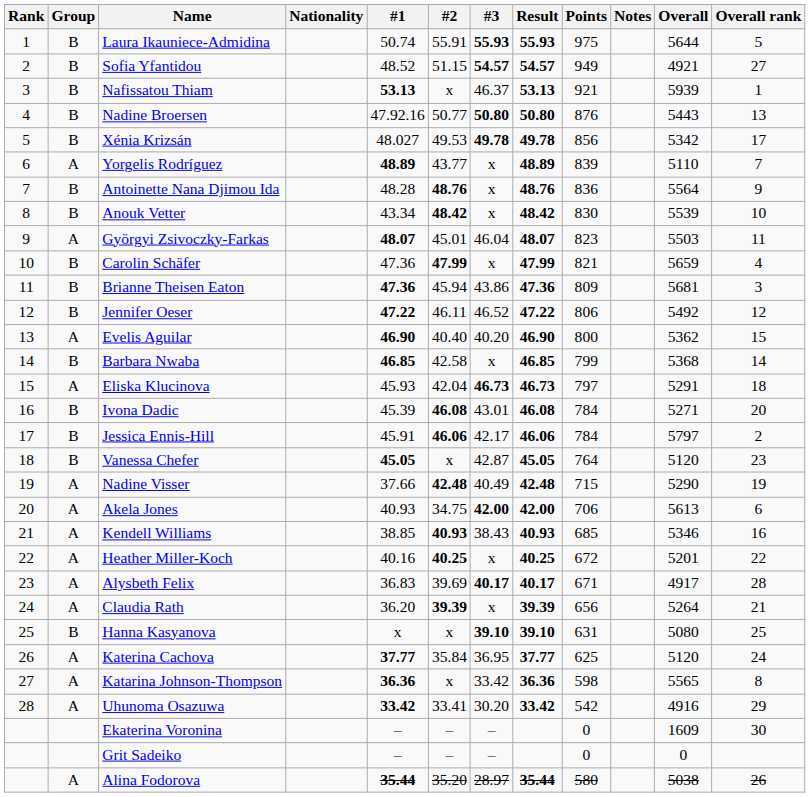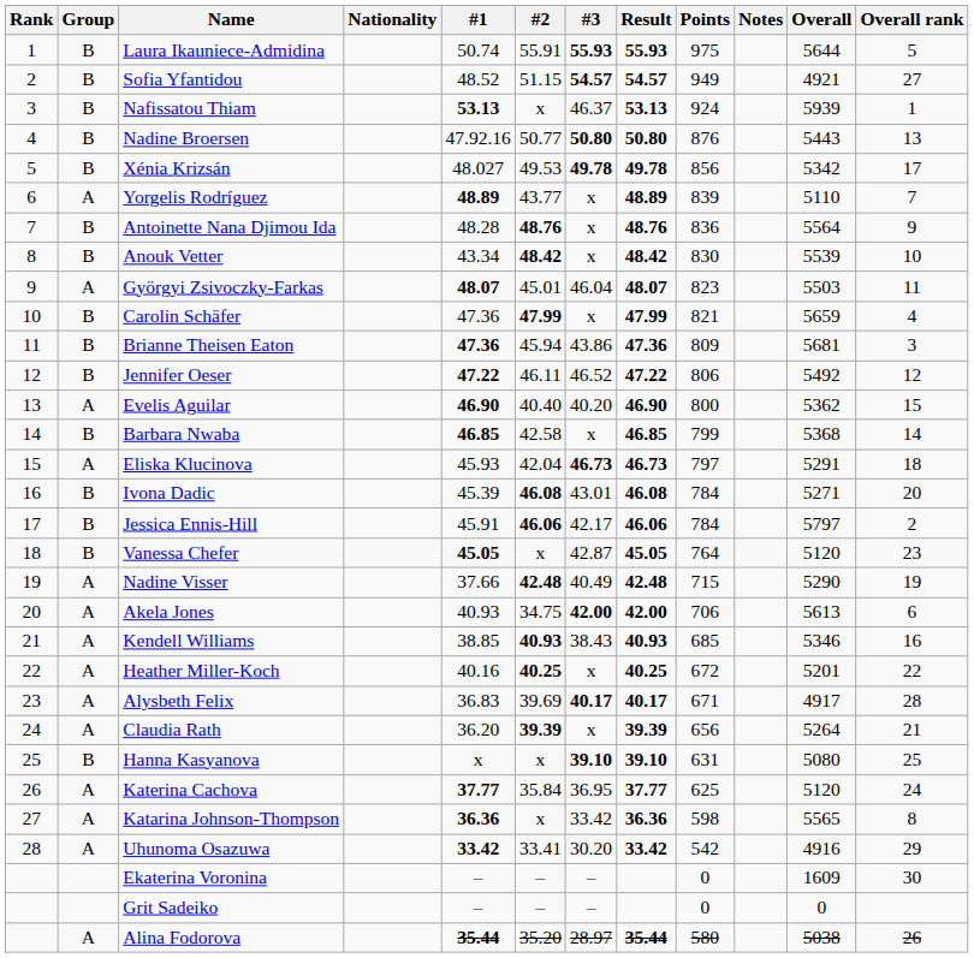 <table class="wikitable sortable" style="text-align:center">
 <tr>
 <th>Rank</th>
 <th>Group</th>
 <th>Name</th>
 <th>Nationality</th>
 <th>#1</th>
 <th>#2</th>
 <th>#3</th>
 <th>Result</th>
 <th>Points</th>
 <th>Notes</th>
 <th>Overall</th>
 <th>Overall rank</th>
 </tr>
 <tr>
 <td>1</td>
 <td>B</td>
 <td align=left><a href='#'>Laura Ikauniece-Admidina</a></td>
 <td align=left></td>
 <td>50.74</td>
 <td>55.91</td>
 <td><strong>55.93</strong></td>
 <td><strong>55.93</strong></td>
 <td>975</td>
 <td></td>
 <td>5644</td>
 <td>5</td>
 </tr>
 <tr>
 <td>2</td>
 <td>B</td>
 <td align=left><a href='#'>Sofia Yfantidou</a></td>
 <td align=left></td>
 <td>48.52</td>
 <td>51.15</td>
 <td><strong>54.57</strong></td>
 <td><strong>54.57</strong></td>
 <td>949</td>
 <td></td>
 <td>4921</td>
 <td>27</td>
 </tr>
 <tr>
 <td>3</td>
 <td>B</td>
 <td align=left><a href='#'>Nafissatou Thiam</a></td>
 <td align=left></td>
 <td><strong>53.13</strong></td>
 <td>x</td>
 <td>46.37</td>
 <td><strong>53.13</strong></td>
-<td>921</td>
+<td>924</td>
 <td></td>
 <td>5939</td>
 <td>1</td>
 </tr>
 <tr>
 <td>4</td>
 <td>B</td>
 <td align=left><a href='#'>Nadine Broersen</a></td>
 <td align=left></td>
 <td>47.92.16</td>
 <td>50.77</td>
 <td><strong>50.80</strong></td>
 <td><strong>50.80</strong></td>
 <td>876</td>
 <td></td>
 <td>5443</td>
 <td>13</td>
 </tr>
 <tr>
 <td>5</td>
 <td>B</td>
 <td align=left><a href='#'>Xénia Krizsán</a></td>
 <td align=left></td>
 <td>48.027</td>
 <td>49.53</td>
 <td><strong>49.78</strong></td>
 <td><strong>49.78</strong></td>
 <td>856</td>
 <td></td>
 <td>5342</td>
 <td>17</td>
 </tr>
 <tr>
 <td>6</td>
 <td>A</td>
 <td align=left><a href='#'>Yorgelis Rodríguez</a></td>
 <td align=left></td>
 <td><strong>48.89</strong></td>
 <td>43.77</td>
 <td>x</td>
 <td><strong>48.89</strong></td>
 <td>839</td>
 <td></td>
 <td>5110</td>
 <td>7</td>
 </tr>
 <tr>
 <td>7</td>
 <td>B</td>
 <td align=left><a href='#'>Antoinette Nana Djimou Ida</a></td>
 <td align=left></td>
 <td>48.28</td>
 <td><strong>48.76</strong></td>
 <td>x</td>
 <td><strong>48.76</strong></td>
 <td>836</td>
 <td></td>
 <td>5564</td>
 <td>9</td>
 </tr>
 <tr>
 <td>8</td>
 <td>B</td>
 <td align=left><a href='#'>Anouk Vetter</a></td>
 <td align=left></td>
 <td>43.34</td>
 <td><strong>48.42</strong></td>
 <td>x</td>
 <td><strong>48.42</strong></td>
 <td>830</td>
 <td></td>
 <td>5539</td>
 <td>10</td>
 </tr>
 <tr>
 <td>9</td>
 <td>A</td>
 <td align=left><a href='#'>Györgyi Zsivoczky-Farkas</a></td>
 <td align=left></td>
 <td><strong>48.07</strong></td>
 <td>45.01</td>
 <td>46.04</td>
 <td><strong>48.07</strong></td>
 <td>823</td>
 <td></td>
 <td>5503</td>
 <td>11</td>
 </tr>
 <tr>
 <td>10</td>
 <td>B</td>
 <td align=left><a href='#'>Carolin Schäfer</a></td>
 <td align=left></td>
 <td>47.36</td>
 <td><strong>47.99</strong></td>
 <td>x</td>
 <td><strong>47.99</strong></td>
 <td>821</td>
 <td></td>
 <td>5659</td>
 <td>4</td>
 </tr>
 <tr>
 <td>11</td>
 <td>B</td>
 <td align=left><a href='#'>Brianne Theisen Eaton</a></td>
 <td align=left></td>
 <td><strong>47.36</strong></td>
 <td>45.94</td>
 <td>43.86</td>
 <td><strong>47.36</strong></td>
 <td>809</td>
 <td></td>
 <td>5681</td>
 <td>3</td>
 </tr>
 <tr>
 <td>12</td>
 <td>B</td>
 <td align=left><a href='#'>Jennifer Oeser</a></td>
 <td align=left></td>
 <td><strong>47.22</strong></td>
 <td>46.11</td>
 <td>46.52</td>
 <td><strong>47.22</strong></td>
 <td>806</td>
 <td></td>
 <td>5492</td>
 <td>12</td>
 </tr>
 <tr>
 <td>13</td>
 <td>A</td>
 <td align=left><a href='#'>Evelis Aguilar</a></td>
 <td align=left></td>
 <td><strong>46.90</strong></td>
 <td>40.40</td>
 <td>40.20</td>
 <td><strong>46.90</strong></td>
 <td>800</td>
 <td></td>
 <td>5362</td>
 <td>15</td>
 </tr>
 <tr>
 <td>14</td>
 <td>B</td>
 <td align=left><a href='#'>Barbara Nwaba</a></td>
 <td align=left></td>
 <td><strong>46.85</strong></td>
 <td>42.58</td>
 <td>x</td>
 <td><strong>46.85</strong></td>
 <td>799</td>
 <td></td>
 <td>5368</td>
 <td>14</td>
 </tr>
 <tr>
 <td>15</td>
 <td>A</td>
 <td align=left><a href='#'>Eliska Klucinova</a></td>
 <td align=left></td>
 <td>45.93</td>
 <td>42.04</td>
 <td><strong>46.73</strong></td>
 <td><strong>46.73</strong></td>
 <td>797</td>
 <td></td>
 <td>5291</td>
 <td>18</td>
 </tr>
 <tr>
 <td>16</td>
 <td>B</td>
 <td align=left><a href='#'>Ivona Dadic</a></td>
 <td align=left></td>
 <td>45.39</td>
 <td><strong>46.08</strong></td>
 <td>43.01</td>
 <td><strong>46.08</strong></td>
 <td>784</td>
 <td></td>
 <td>5271</td>
 <td>20</td>
 </tr>
 <tr>
 <td>17</td>
 <td>B</td>
 <td align=left><a href='#'>Jessica Ennis-Hill</a></td>
 <td align=left></td>
 <td>45.91</td>
 <td><strong>46.06</strong></td>
 <td>42.17</td>
 <td><strong>46.06</strong></td>
 <td>784</td>
 <td></td>
 <td>5797</td>
 <td>2</td>
 </tr>
 <tr>
 <td>18</td>
 <td>B</td>
 <td align=left><a href='#'>Vanessa Chefer</a></td>
 <td align=left></td>
 <td><strong>45.05</strong></td>
 <td>x</td>
 <td>42.87</td>
 <td><strong>45.05</strong></td>
 <td>764</td>
 <td></td>
 <td>5120</td>
 <td>23</td>
 </tr>
 <tr>
 <td>19</td>
 <td>A</td>
 <td align=left><a href='#'>Nadine Visser</a></td>
 <td align=left></td>
 <td>37.66</td>
 <td><strong>42.48</strong></td>
 <td>40.49</td>
 <td><strong>42.48</strong></td>
 <td>715</td>
 <td></td>
 <td>5290</td>
 <td>19</td>
 </tr>
 <tr>
 <td>20</td>
 <td>A</td>
 <td align=left><a href='#'>Akela Jones</a></td>
 <td align=left></td>
 <td>40.93</td>
 <td>34.75</td>
 <td><strong>42.00</strong></td>
 <td><strong>42.00</strong></td>
 <td>706</td>
 <td></td>
 <td>5613</td>
 <td>6</td>
 </tr>
 <tr>
 <td>21</td>
 <td>A</td>
 <td align=left><a href='#'>Kendell Williams</a></td>
 <td align=left></td>
 <td>38.85</td>
 <td><strong>40.93</strong></td>
 <td>38.43</td>
 <td><strong>40.93</strong></td>
 <td>685</td>
 <td></td>
 <td>5346</td>
 <td>16</td>
 </tr>
 <tr>
 <td>22</td>
 <td>A</td>
 <td align=left><a href='#'>Heather Miller-Koch</a></td>
 <td align=left></td>
 <td>40.16</td>
 <td><strong>40.25</strong></td>
 <td>x</td>
 <td><strong>40.25</strong></td>
 <td>672</td>
 <td></td>
 <td>5201</td>
 <td>22</td>
 </tr>
 <tr>
 <td>23</td>
 <td>A</td>
 <td align=left><a href='#'>Alysbeth Felix</a></td>
 <td align=left></td>
 <td>36.83</td>
 <td>39.69</td>
 <td><strong>40.17</strong></td>
 <td><strong>40.17</strong></td>
 <td>671</td>
 <td></td>
 <td>4917</td>
 <td>28</td>
 </tr>
 <tr>
 <td>24</td>
 <td>A</td>
 <td align=left><a href='#'>Claudia Rath</a></td>
 <td align=left></td>
 <td>36.20</td>
 <td><strong>39.39</strong></td>
 <td>x</td>
 <td><strong>39.39</strong></td>
 <td>656</td>
 <td></td>
 <td>5264</td>
 <td>21</td>
 </tr>
 <tr>
 <td>25</td>
 <td>B</td>
 <td align=left><a href='#'>Hanna Kasyanova</a></td>
 <td align=left></td>
 <td>x</td>
 <td>x</td>
 <td><strong>39.10</strong></td>
 <td><strong>39.10</strong></td>
 <td>631</td>
 <td></td>
 <td>5080</td>
 <td>25</td>
 </tr>
 <tr>
 <td>26</td>
 <td>A</td>
 <td align=left><a href='#'>Katerina Cachova</a></td>
 <td align=left></td>
 <td><strong>37.77</strong></td>
 <td>35.84</td>
 <td>36.95</td>
 <td><strong>37.77</strong></td>
 <td>625</td>
 <td></td>
 <td>5120</td>
 <td>24</td>
 </tr>
 <tr>
 <td>27</td>
 <td>A</td>
 <td align=left><a href='#'>Katarina Johnson-Thompson</a></td>
 <td align=left></td>
 <td><strong>36.36</strong></td>
 <td>x</td>
 <td>33.42</td>
 <td><strong>36.36</strong></td>
 <td>598</td>
 <td></td>
 <td>5565</td>
 <td>8</td>
 </tr>
 <tr>
 <td>28</td>
 <td>A</td>
 <td align=left><a href='#'>Uhunoma Osazuwa</a></td>
 <td align=left></td>
 <td><strong>33.42</strong></td>
 <td>33.41</td>
 <td>30.20</td>
 <td><strong>33.42</strong></td>
 <td>542</td>
 <td></td>
 <td>4916</td>
 <td>29</td>
 </tr>
 <tr>
 <td></td>
 <td></td>
 <td align=left><a href='#'>Ekaterina Voronina</a></td>
 <td align=left></td>
 <td>–</td>
 <td>–</td>
 <td>–</td>
 <td></td>
 <td>0</td>
 <td></td>
 <td>1609</td>
 <td>30</td>
 </tr>
 <tr>
 <td></td>
 <td></td>
 <td align=left><a href='#'>Grit Sadeiko</a></td>
 <td align=left></td>
 <td>–</td>
 <td>–</td>
 <td>–</td>
 <td></td>
 <td>0</td>
 <td></td>
 <td>0</td>
 <td></td>
 </tr>
 <tr>
 <td></td>
 <td>A</td>
 <td align=left><a href='#'>Alina Fodorova</a></td>
 <td align=left></td>
 <td><s><strong>35.44</strong></s></td>
 <td><s>35.20</s></td>
 <td><s>28.97</s></td>
 <td><s><strong>35.44</strong></s></td>
 <td><s>580</s></td>
 <td><s></s></td>
 <td><s>5038</s></td>
 <td><s>26</s></td>
 </tr>
 </table>
